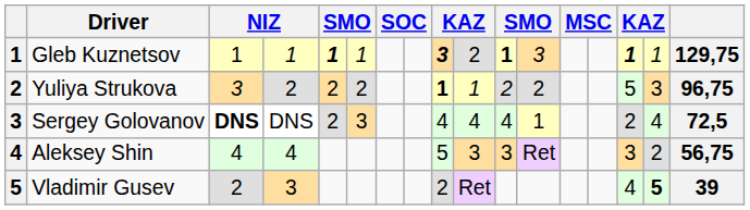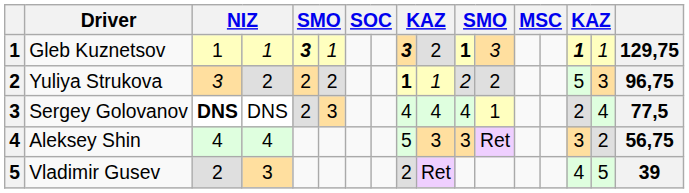 <table align=left| class="wikitable" style="font-size: 85%; text-align: center">
 <tr valign="top">
 <th valign=middle></th>
 <th valign=middle>Driver</th>
 <th colspan=2><a href='#'>NIZ</a></th>
 <th colspan=2><a href='#'>SMO</a></th>
 <th colspan=2><a href='#'>SOC</a></th>
 <th colspan=2><a href='#'>KAZ</a></th>
 <th colspan=2><a href='#'>SMO</a></th>
 <th colspan=2><a href='#'>MSC</a></th>
 <th colspan=2><a href='#'>KAZ</a></th>
 <th valign=middle>  </th>
 </tr>
 <tr>
 <th>1</th>
 <td align="left">Gleb Kuznetsov</td>
 <td style="background:#ffffbf;">1</td>
 <td style="background:#ffffbf;"><em>1</em></td>
-<td style="background:#ffffbf;"><strong><em>1</em></strong></td>
+<td style="background:#ffffbf;"><strong><em>3</em></strong></td>
 <td style="background:#ffffbf;"><em>1</em></td>
 <td></td>
 <td></td>
 <td style="background:#ffdf9f;"><strong><em>3</em></strong></td>
 <td style="background:#dfdfdf;">2</td>
 <td style="background:#ffffbf;"><strong>1</strong></td>
 <td style="background:#ffdf9f;"><em>3</em></td>
 <td></td>
 <td></td>
 <td style="background:#ffffbf;"><strong><em>1</em></strong></td>
 <td style="background:#ffffbf;"><em>1</em></td>
 <th>129,75</th>
 </tr>
 <tr>
 <th>2</th>
 <td align="left">Yuliya Strukova</td>
 <td style="background:#ffdf9f;"><em>3</em></td>
 <td style="background:#dfdfdf;">2</td>
 <td style="background:#ffdf9f;">2</td>
 <td style="background:#dfdfdf;">2</td>
 <td></td>
 <td></td>
 <td style="background:#ffffbf;"><strong>1</strong></td>
 <td style="background:#ffffbf;"><em>1</em></td>
 <td style="background:#dfdfdf;"><em>2</em></td>
 <td style="background:#dfdfdf;">2</td>
 <td></td>
 <td></td>
 <td style="background:#dfffdf;">5</td>
 <td style="background:#ffdf9f;">3</td>
 <th>96,75</th>
 </tr>
 <tr>
 <th>3</th>
 <td align="left">Sergey Golovanov</td>
 <td style="background:#ffffff;"><strong>DNS</strong></td>
 <td style="background:#ffffff;">DNS</td>
 <td style="background:#dfdfdf;">2</td>
 <td style="background:#ffdf9f;">3</td>
 <td></td>
 <td></td>
 <td style="background:#dfffdf;">4</td>
 <td style="background:#dfffdf;">4</td>
 <td style="background:#dfffdf;">4</td>
 <td style="background:#ffffbf;">1</td>
 <td></td>
 <td></td>
 <td style="background:#dfdfdf;">2</td>
 <td style="background:#dfffdf;">4</td>
-<th>72,5</th>
+<th>77,5</th>
 </tr>
 <tr>
 <th>4</th>
 <td align="left">Aleksey Shin</td>
 <td style="background:#dfffdf;">4</td>
 <td style="background:#dfffdf;">4</td>
 <td></td>
 <td></td>
 <td></td>
 <td></td>
 <td style="background:#dfffdf;">5</td>
 <td style="background:#ffdf9f;">3</td>
 <td style="background:#ffdf9f;">3</td>
 <td style="background:#efcfff;">Ret</td>
 <td></td>
 <td></td>
 <td style="background:#ffdf9f;">3</td>
 <td style="background:#dfdfdf;">2</td>
 <th>56,75</th>
 </tr>
 <tr>
 <th>5</th>
 <td align="left">Vladimir Gusev</td>
 <td style="background:#dfdfdf;">2</td>
 <td style="background:#ffdf9f;">3</td>
 <td></td>
 <td></td>
 <td></td>
 <td></td>
 <td style="background:#dfdfdf;">2</td>
 <td style="background:#efcfff;">Ret</td>
 <td></td>
 <td></td>
 <td></td>
 <td></td>
 <td style="background:#dfffdf;">4</td>
-<td style="background:#dfffdf;"><strong>5</strong></td>
+<td style="background:#dfffdf;">5</td>
 <th>39</th>
 </tr>
 </table>
